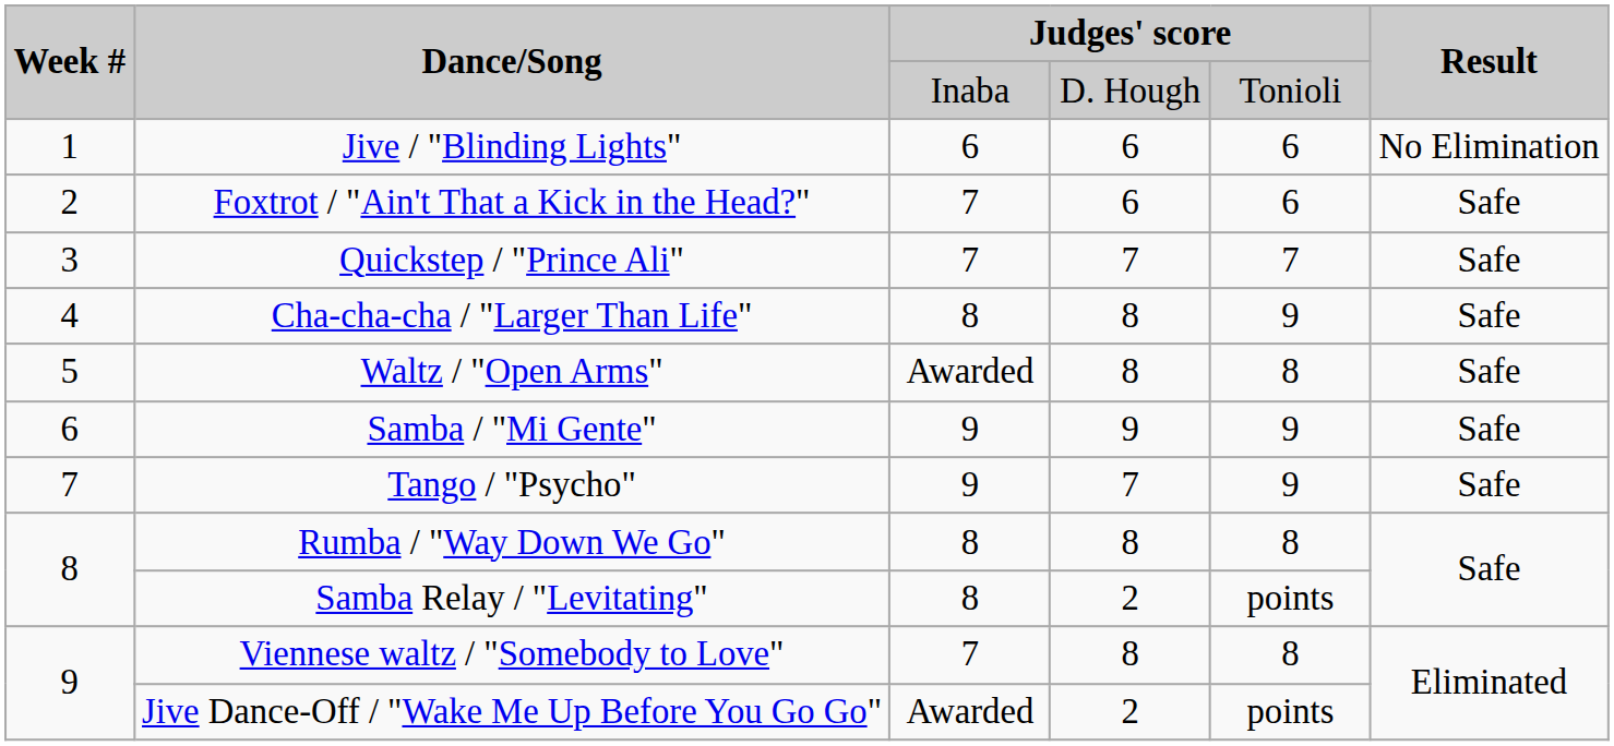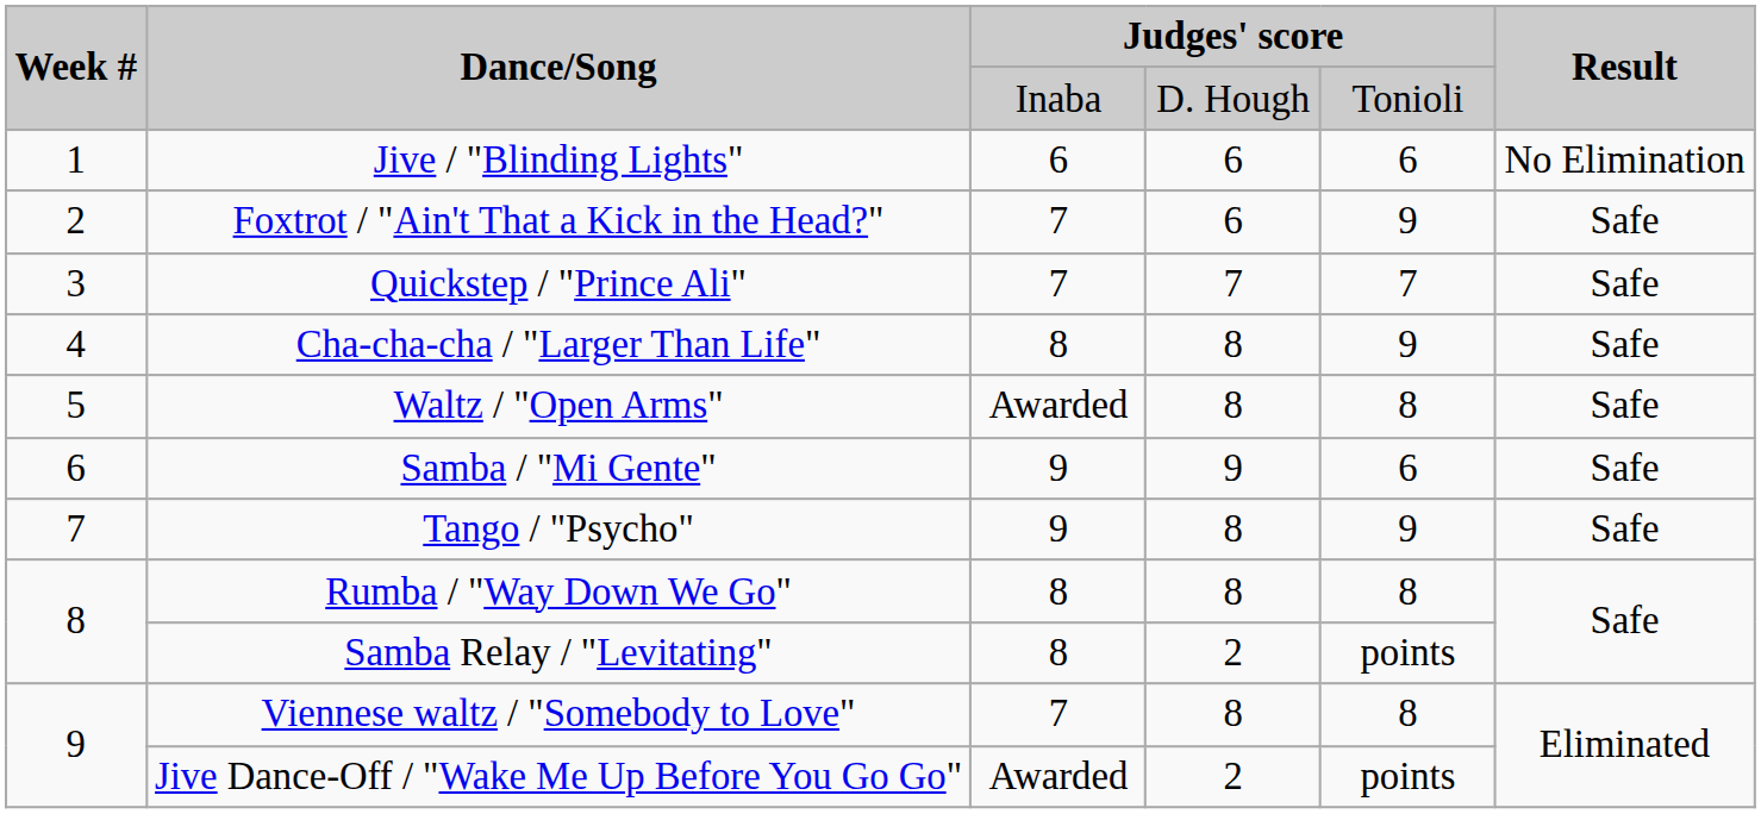 <table class="wikitable" style="text-align:center">
 <tr>
 <th rowspan="2" style="background:#ccc;">Week #</th>
 <th rowspan="2" style="background:#ccc;">Dance/Song</th>
 <th colspan="3" style="background:#ccc;">Judges' score</th>
 <th rowspan="2" style="background:#ccc;">Result</th>
 </tr>
 <tr style="background:#ccc;">
 <td style="width:10%;">Inaba</td>
 <td style="width:10%;">D. Hough</td>
 <td style="width:10%;">Tonioli</td>
 </tr>
 <tr>
 <td>1</td>
 <td><a href='#'>Jive</a> / "<a href='#'>Blinding Lights</a>"</td>
 <td>6</td>
 <td>6</td>
 <td>6</td>
 <td>No Elimination</td>
 </tr>
 <tr>
 <td>2</td>
 <td><a href='#'>Foxtrot</a> / "<a href='#'>Ain't That a Kick in the Head?</a>"</td>
 <td>7</td>
 <td>6</td>
-<td>6</td>
+<td>9</td>
 <td>Safe</td>
 </tr>
 <tr>
 <td>3</td>
 <td><a href='#'>Quickstep</a> / "<a href='#'>Prince Ali</a>"</td>
 <td>7</td>
 <td>7</td>
 <td>7</td>
 <td>Safe</td>
 </tr>
 <tr>
 <td>4</td>
 <td><a href='#'>Cha-cha-cha</a> / "<a href='#'>Larger Than Life</a>"</td>
 <td>8</td>
 <td>8</td>
 <td>9</td>
 <td>Safe</td>
 </tr>
 <tr>
 <td>5</td>
 <td><a href='#'>Waltz</a> / "<a href='#'>Open Arms</a>"</td>
 <td>Awarded</td>
 <td>8</td>
 <td>8</td>
 <td>Safe</td>
 </tr>
 <tr>
 <td>6</td>
 <td><a href='#'>Samba</a> / "<a href='#'>Mi Gente</a>"</td>
 <td>9</td>
 <td>9</td>
-<td>9</td>
+<td>6</td>
 <td>Safe</td>
 </tr>
 <tr>
 <td>7</td>
 <td><a href='#'>Tango</a> / "Psycho"</td>
 <td>9</td>
-<td>7</td>
+<td>8</td>
 <td>9</td>
 <td>Safe</td>
 </tr>
 <tr>
 <td rowspan=2>8</td>
 <td><a href='#'>Rumba</a> / "<a href='#'>Way Down We Go</a>"</td>
 <td>8</td>
 <td>8</td>
 <td>8</td>
 <td rowspan=2>Safe</td>
 </tr>
 <tr>
 <td><a href='#'>Samba</a> Relay / "<a href='#'>Levitating</a>"</td>
 <td>8</td>
 <td>2</td>
 <td>points</td>
 </tr>
 <tr>
 <td rowspan=2>9</td>
 <td><a href='#'>Viennese waltz</a> / "<a href='#'>Somebody to Love</a>"</td>
 <td>7</td>
 <td>8</td>
 <td>8</td>
 <td rowspan=2>Eliminated</td>
 </tr>
 <tr>
 <td><a href='#'>Jive</a> Dance-Off / "<a href='#'>Wake Me Up Before You Go Go</a>"</td>
 <td>Awarded</td>
 <td>2</td>
 <td>points</td>
 </tr>
 </table>
